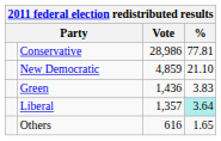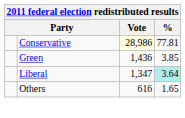 <table class="wikitable">
 <tr>
 <th colspan="4"><a href='#'>2011 federal election</a> redistributed results</th>
 </tr>
 <tr>
 <th bgcolor="#DDDDFF" width="130px" colspan="2">Party</th>
 <th bgcolor="#DDDDFF" width="50px">Vote</th>
 <th bgcolor="#DDDDFF" width="30px">%</th>
 </tr>
 <tr>
 <td> </td>
 <td><a href='#'>Conservative</a></td>
-<td align=right>28,986</td>
+<td align=right style="background: lightyellow;">28,986</td>
 <td align=right>77.81</td>
-</tr>
-<tr>
-<td> </td>
-<td><a href='#'>New Democratic</a></td>
-<td align=right>4,859</td>
-<td align=right>21.10</td>
 </tr>
 <tr>
 <td> </td>
 <td><a href='#'>Green</a></td>
 <td align=right>1,436</td>
-<td align=right>3.83</td>
+<td align=right>3.85</td>
 </tr>
 <tr>
 <td> </td>
 <td><a href='#'>Liberal</a></td>
-<td align=right>1,357</td>
+<td align=right>1,347</td>
 <td align=right style="background: paleturquoise;">3.64</td>
 </tr>
 <tr>
 <td> </td>
 <td>Others</td>
 <td align=right>616</td>
 <td align=right>1.65</td>
 </tr>
 </table>
